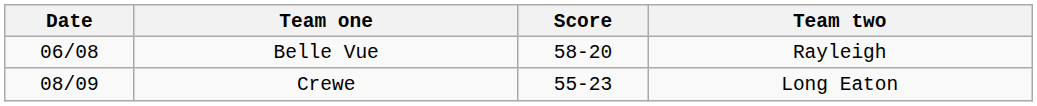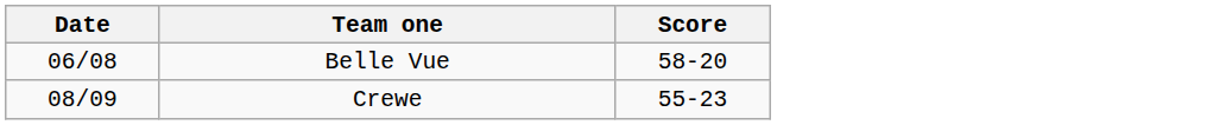 <table class="wikitable" style="text-align: center">
 <tr>
 <th width=80>Date</th>
 <th width=250>Team one</th>
 <th width=80>Score</th>
-<th width=250>Team two</th>
 </tr>
 <tr>
 <td>06/08</td>
 <td>Belle Vue</td>
 <td>58-20</td>
-<td>Rayleigh</td>
 </tr>
 <tr>
 <td>08/09</td>
 <td>Crewe</td>
 <td>55-23</td>
-<td>Long Eaton</td>
 </tr>
 </table>
